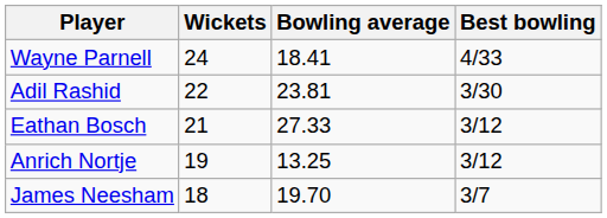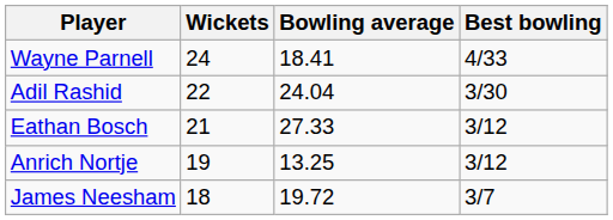 <table class="wikitable">
 <tr>
 <th>Player</th>
 <th>Wickets</th>
 <th>Bowling average</th>
 <th>Best bowling</th>
 </tr>
 <tr>
 <td><a href='#'>Wayne Parnell</a></td>
 <td>24</td>
 <td>18.41</td>
 <td>4/33</td>
 </tr>
 <tr>
 <td><a href='#'>Adil Rashid</a></td>
 <td>22</td>
-<td>23.81</td>
+<td>24.04</td>
 <td>3/30</td>
 </tr>
 <tr>
 <td><a href='#'>Eathan Bosch</a></td>
 <td>21</td>
 <td>27.33</td>
 <td>3/12</td>
 </tr>
 <tr>
 <td><a href='#'>Anrich Nortje</a></td>
 <td>19</td>
 <td>13.25</td>
 <td>3/12</td>
 </tr>
 <tr>
 <td><a href='#'>James Neesham</a></td>
 <td>18</td>
-<td>19.70</td>
+<td>19.72</td>
 <td>3/7</td>
 </tr>
 </table>
